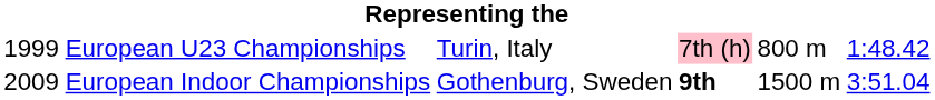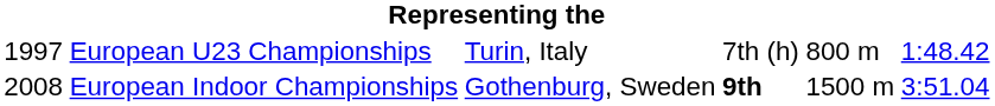 <table>
 <tr>
 <th colspan="6">Representing the </th>
 </tr>
 <tr>
-<td>1999</td>
+<td>1997</td>
 <td><a href='#'>European U23 Championships</a></td>
 <td><a href='#'>Turin</a>, Italy</td>
-<td style="background: pink;">7th (h)</td>
+<td>7th (h)</td>
 <td>800 m</td>
 <td><a href='#'>1:48.42</a></td>
 </tr>
 <tr>
-<td>2009</td>
+<td>2008</td>
 <td><a href='#'>European Indoor Championships</a></td>
 <td><a href='#'>Gothenburg</a>, Sweden</td>
 <td><strong>9th</strong></td>
 <td>1500 m</td>
 <td><a href='#'>3:51.04</a></td>
 </tr>
 </table>
